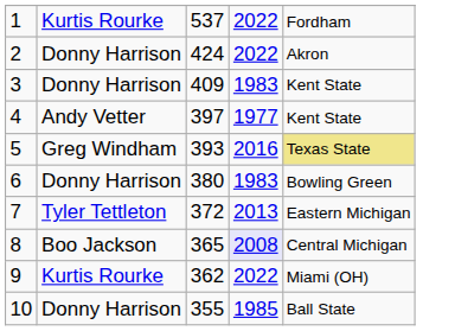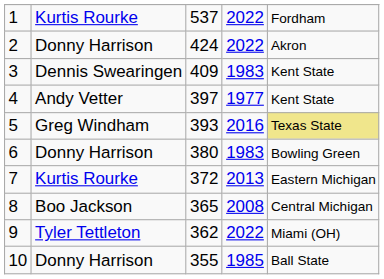 <table class="wikitable">
 <tr>
 </tr>
 <tr>
 <td>1</td>
 <td><a href='#'>Kurtis Rourke</a></td>
 <td>537</td>
 <td><a href='#'>2022</a></td>
 <td style="font-size:80%;">Fordham</td>
 </tr>
 <tr>
 <td>2</td>
 <td>Donny Harrison</td>
 <td>424</td>
 <td><a href='#'>2022</a></td>
 <td style="font-size:80%;">Akron</td>
 </tr>
 <tr>
 <td>3</td>
-<td>Donny Harrison</td>
+<td>Dennis Swearingen</td>
 <td>409</td>
 <td><a href='#'>1983</a></td>
 <td style="font-size:80%;">Kent State</td>
 </tr>
 <tr>
 <td>4</td>
 <td>Andy Vetter</td>
 <td>397</td>
 <td><a href='#'>1977</a></td>
 <td style="font-size:80%;">Kent State</td>
 </tr>
 <tr>
 <td>5</td>
 <td>Greg Windham</td>
 <td>393</td>
 <td><a href='#'>2016</a></td>
 <td style="background: khaki; font-size:80%;">Texas State</td>
 </tr>
 <tr>
 <td>6</td>
 <td>Donny Harrison</td>
 <td>380</td>
 <td><a href='#'>1983</a></td>
 <td style="font-size:80%;">Bowling Green</td>
 </tr>
 <tr>
 <td>7</td>
-<td><a href='#'>Tyler Tettleton</a></td>
+<td><a href='#'>Kurtis Rourke</a></td>
 <td>372</td>
 <td><a href='#'>2013</a></td>
 <td style="font-size:80%;">Eastern Michigan</td>
 </tr>
 <tr>
 <td>8</td>
 <td>Boo Jackson</td>
 <td>365</td>
-<td style="background: lavender;"><a href='#'>2008</a></td>
+<td><a href='#'>2008</a></td>
 <td style="font-size:80%;">Central Michigan</td>
 </tr>
 <tr>
 <td>9</td>
-<td><a href='#'>Kurtis Rourke</a></td>
+<td><a href='#'>Tyler Tettleton</a></td>
 <td>362</td>
 <td><a href='#'>2022</a></td>
 <td style="font-size:80%;">Miami (OH)</td>
 </tr>
 <tr>
 <td>10</td>
 <td>Donny Harrison</td>
 <td>355</td>
 <td><a href='#'>1985</a></td>
 <td style="font-size:80%;">Ball State</td>
 </tr>
 </table>
